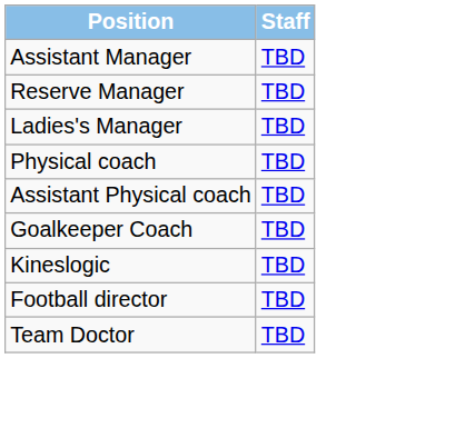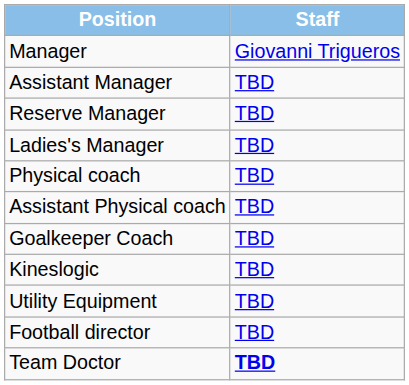 <table class="wikitable">
 <tr>
 <th style="color:White; background:#88BEE7;">Position</th>
 <th style="color:White; background:#88BEE7;">Staff</th>
+</tr>
+<tr>
+<td>Manager</td>
+<td> <a href='#'>Giovanni Trigueros</a></td>
 </tr>
 <tr>
 <td>Assistant Manager</td>
 <td> <a href='#'>TBD</a></td>
 </tr>
 <tr>
 <td>Reserve Manager</td>
 <td> <a href='#'>TBD</a></td>
 </tr>
 <tr>
 <td>Ladies's Manager</td>
 <td> <a href='#'>TBD</a></td>
 </tr>
 <tr>
 <td>Physical coach</td>
 <td> <a href='#'>TBD</a></td>
 </tr>
 <tr>
 <td>Assistant Physical coach</td>
 <td> <a href='#'>TBD</a></td>
 </tr>
 <tr>
 <td>Goalkeeper Coach</td>
 <td> <a href='#'>TBD</a></td>
 </tr>
 <tr>
 <td>Kineslogic</td>
 <td> <a href='#'>TBD</a></td>
 </tr>
 <tr>
+<td>Utility Equipment</td>
+<td> <a href='#'>TBD</a></td>
+</tr>
+<tr>
 <td>Football director</td>
 <td> <a href='#'>TBD</a></td>
 </tr>
 <tr>
 <td>Team Doctor</td>
-<td> <a href='#'>TBD</a></td>
+<td><strong> <a href='#'>TBD</a></strong></td>
 </tr>
 </table>
